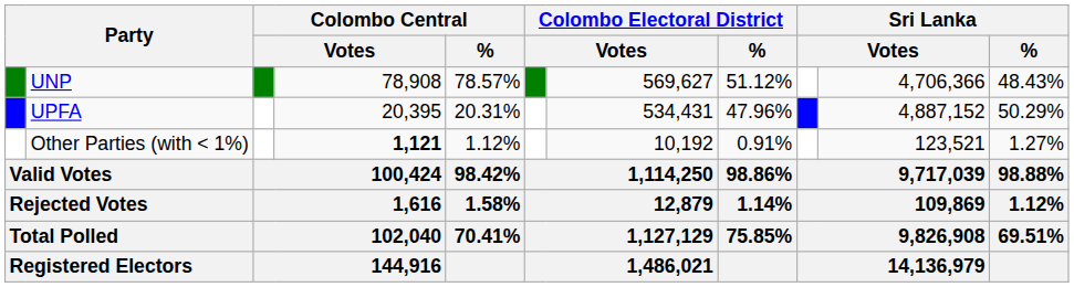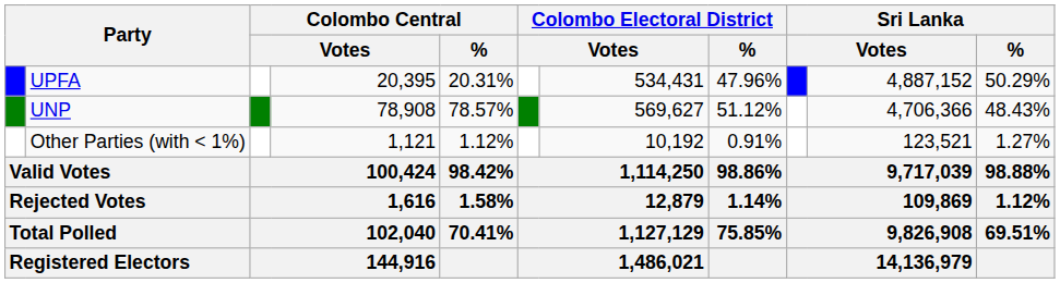 <table class="wikitable">
 <tr>
 <th colspan="2" width="144px"rowspan="2">Party</th>
 <th colspan="3" width="216px">Colombo Central</th>
 <th colspan="3" width="216px"><a href='#'>Colombo Electoral District</a></th>
 <th colspan="3" width="216px">Sri Lanka</th>
 </tr>
 <tr>
 <th colspan="2" width="144px">Votes</th>
 <th>%</th>
 <th colspan="2" width="144px">Votes</th>
 <th>%</th>
 <th colspan="2" width="144px">Votes</th>
 <th>%</th>
 </tr>
 <tr>
+<td style="background-color:blue;" width="10px"></td>
+<td style="text-align:left;"><a href='#'>UPFA</a></td>
+<td style="background-color:white;" width="10px"></td>
+<td style="text-align:right;">20,395</td>
+<td style="text-align:right;">20.31%</td>
+<td style="background-color:white;" width="10px"></td>
+<td style="text-align:right;">534,431</td>
+<td style="text-align:right;">47.96%</td>
+<td style="background-color:blue;" width="10px"></td>
+<td style="text-align:right;">4,887,152</td>
+<td style="text-align:right;">50.29%</td>
+</tr>
+<tr>
 <td style="background-color:green;" width="10px"></td>
 <td style="text-align:left;"><a href='#'>UNP</a></td>
 <td style="background-color:green;" width="10px"></td>
 <td style="text-align:right;">78,908</td>
 <td style="text-align:right;">78.57%</td>
 <td style="background-color:green;" width="10px"></td>
 <td style="text-align:right;">569,627</td>
 <td style="text-align:right;">51.12%</td>
 <td style="background-color:white;" width="10px"></td>
 <td style="text-align:right;">4,706,366</td>
 <td style="text-align:right;">48.43%</td>
 </tr>
 <tr>
-<td style="background-color:blue;" width="10px"></td>
-<td style="text-align:left;"><a href='#'>UPFA</a></td>
-<td style="background-color:white;" width="10px"></td>
-<td style="text-align:right;">20,395</td>
-<td style="text-align:right;">20.31%</td>
-<td style="background-color:white;" width="10px"></td>
-<td style="text-align:right;">534,431</td>
-<td style="text-align:right;">47.96%</td>
-<td style="background-color:blue;" width="10px"></td>
-<td style="text-align:right;">4,887,152</td>
-<td style="text-align:right;">50.29%</td>
-</tr>
-<tr>
 <td style="background-color:white;" width="10px"></td>
 <td style="text-align:left;">Other Parties (with < 1%)</td>
 <td style="background-color:white;" width="10px"></td>
-<td style="text-align:right;"><strong>1,121</strong></td>
+<td style="text-align:right;">1,121</td>
 <td style="text-align:right;">1.12%</td>
 <td style="background-color:white;" width="10px"></td>
 <td style="text-align:right;">10,192</td>
 <td style="text-align:right;">0.91%</td>
 <td style="background-color:white;" width="10px"></td>
 <td style="text-align:right;">123,521</td>
 <td style="text-align:right;">1.27%</td>
 </tr>
 <tr>
 <th colspan="2" width="144px"style="text-align:left;">Valid Votes</th>
 <th style="text-align:right;"colspan="2" width="144px">100,424</th>
 <th style="text-align:right;">98.42%</th>
 <th style="text-align:right;"colspan="2" width="144px">1,114,250</th>
 <th style="text-align:right;">98.86%</th>
 <th style="text-align:right;"colspan="2" width="144px">9,717,039</th>
 <th style="text-align:right;">98.88%</th>
 </tr>
 <tr>
 <th colspan="2" width="144px"style="text-align:left;">Rejected Votes</th>
 <th style="text-align:right;"colspan="2" width="144px">1,616</th>
 <th style="text-align:right;">1.58%</th>
 <th style="text-align:right;"colspan="2" width="144px">12,879</th>
 <th style="text-align:right;">1.14%</th>
 <th style="text-align:right;"colspan="2" width="144px">109,869</th>
 <th style="text-align:right;">1.12%</th>
 </tr>
 <tr>
 <th colspan="2" width="144px"style="text-align:left;">Total Polled</th>
 <th style="text-align:right;"colspan="2" width="144px">102,040</th>
 <th style="text-align:right;">70.41%</th>
 <th style="text-align:right;"colspan="2" width="144px">1,127,129</th>
 <th style="text-align:right;">75.85%</th>
 <th style="text-align:right;"colspan="2" width="144px">9,826,908</th>
 <th style="text-align:right;">69.51%</th>
 </tr>
 <tr>
 <th colspan="2" width="144px"style="text-align:left;">Registered Electors</th>
 <th style="text-align:right;"colspan="2" width="144px">144,916</th>
 <th></th>
 <th style="text-align:right;"colspan="2" width="144px">1,486,021</th>
 <th></th>
 <th style="text-align:right;"colspan="2" width="144px">14,136,979</th>
 <th></th>
 </tr>
 </table>
